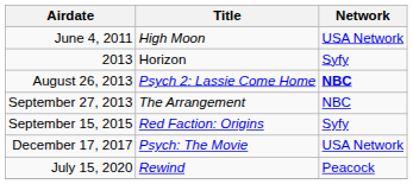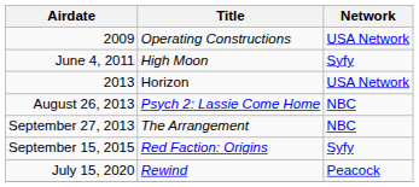 <table class="wikitable sortable">
 <tr>
 <th>Airdate</th>
 <th>Title</th>
 <th>Network</th>
 </tr>
 <tr>
+<td style="text-align:right;">2009</td>
+<td><em>Operating Constructions</em></td>
+<td><a href='#'>USA Network</a></td>
+</tr>
+<tr>
 <td style="text-align:right;">June 4, 2011</td>
 <td><em>High Moon</em></td>
-<td><a href='#'>USA Network</a></td>
+<td><a href='#'>Syfy</a></td>
 </tr>
 <tr>
 <td style="text-align:right;">2013</td>
 <td>Horizon</td>
-<td><a href='#'>Syfy</a></td>
+<td><a href='#'>USA Network</a></td>
 </tr>
 <tr>
 <td style="text-align:right;">August 26, 2013</td>
 <td><em><a href='#'>Psych 2: Lassie Come Home</a></em></td>
-<td><strong><a href='#'>NBC</a></strong></td>
+<td><a href='#'>NBC</a></td>
 </tr>
 <tr>
 <td style="text-align:right;">September 27, 2013</td>
 <td><em>The Arrangement</em></td>
 <td><a href='#'>NBC</a></td>
 </tr>
 <tr>
 <td style="text-align:right;">September 15, 2015</td>
 <td><em><a href='#'>Red Faction: Origins</a></em></td>
 <td><a href='#'>Syfy</a></td>
 </tr>
 <tr>
-<td style="text-align:right;">December 17, 2017</td>
-<td><em><a href='#'>Psych: The Movie</a></em></td>
-<td><a href='#'>USA Network</a></td>
-</tr>
-<tr>
 <td style="text-align:right;">July 15, 2020</td>
 <td><em><a href='#'>Rewind</a></em></td>
 <td><a href='#'>Peacock</a></td>
 </tr>
 <tr>
 </tr>
 </table>
